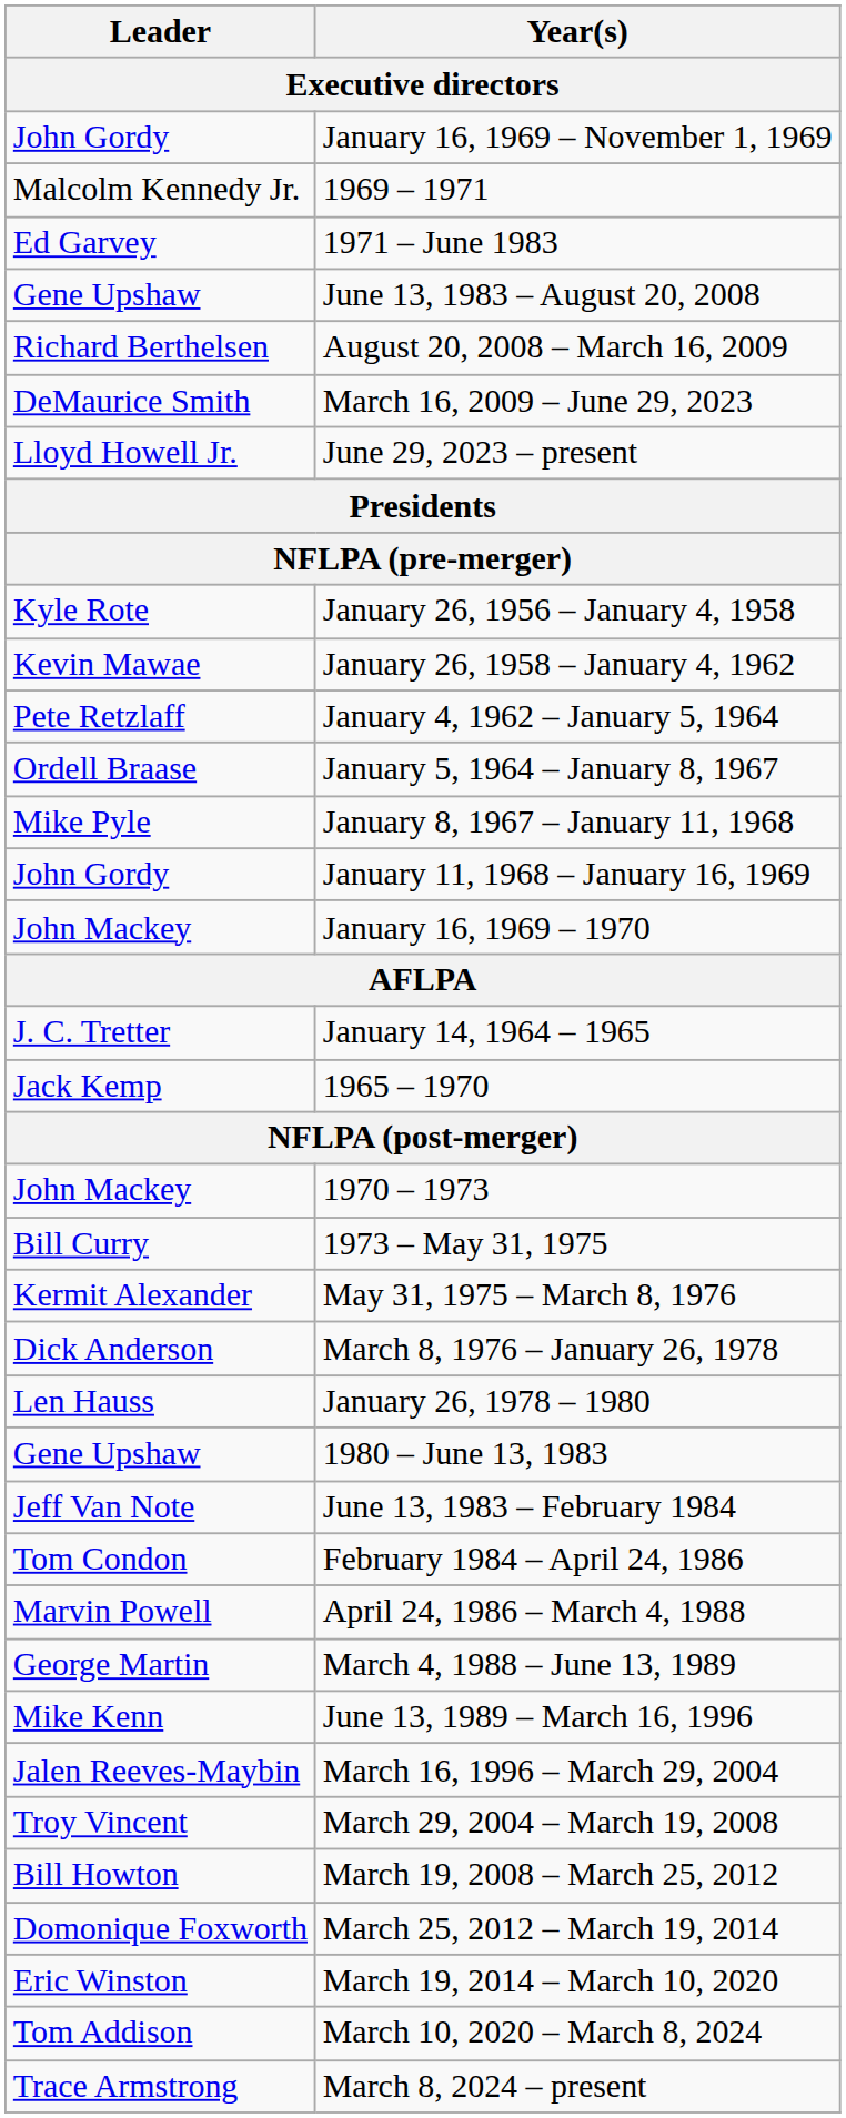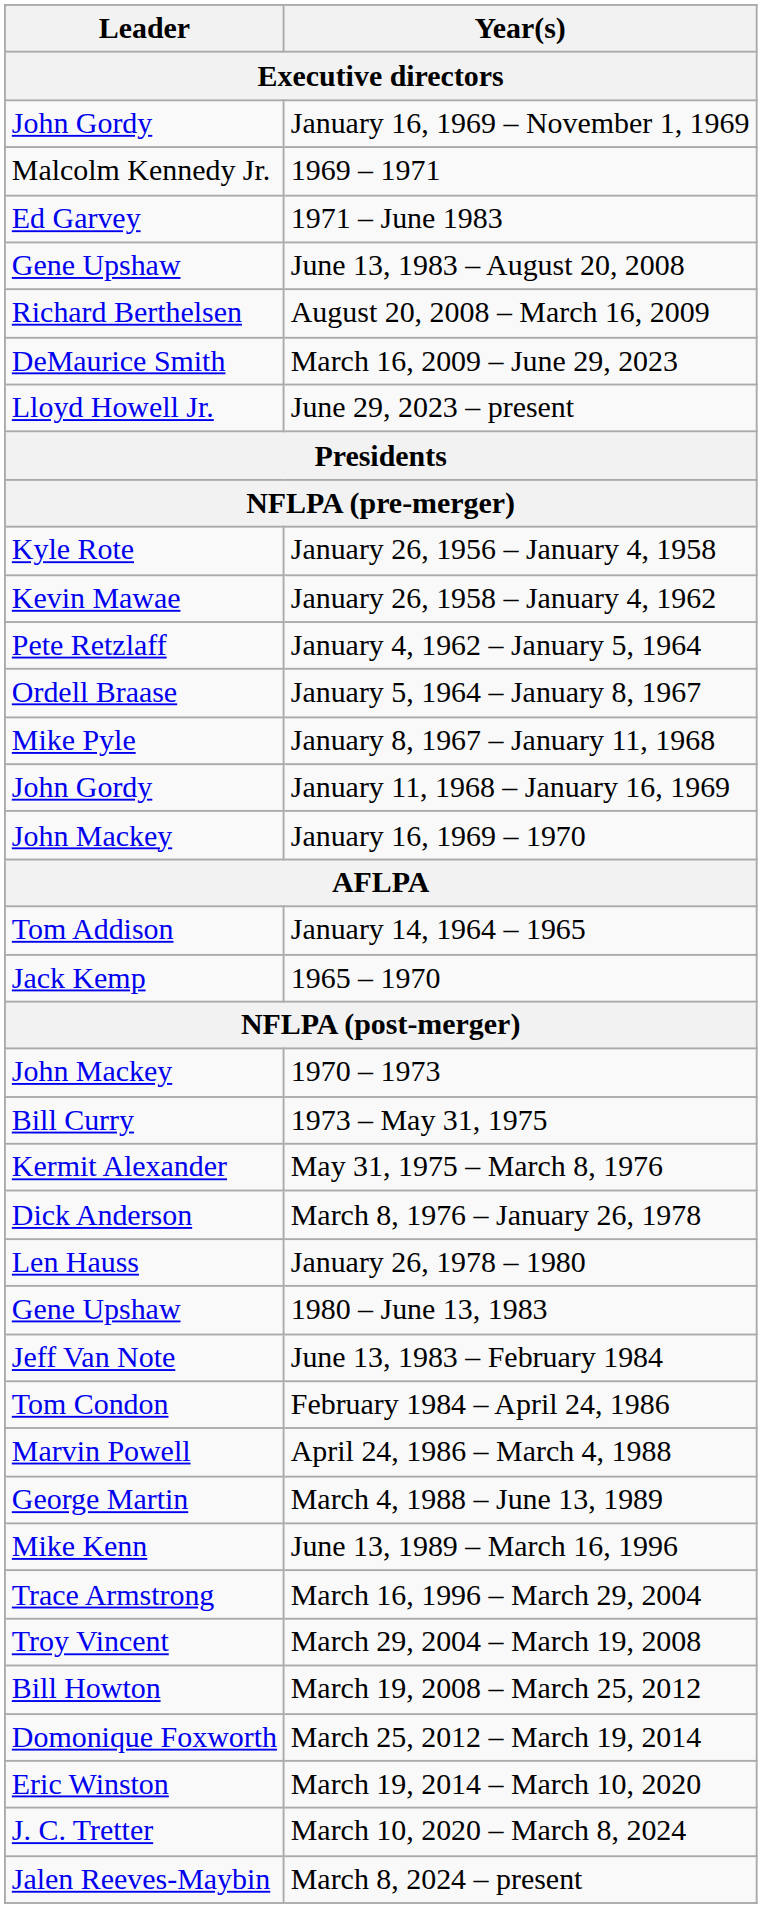 <table class="wikitable">
 <tr>
 <th>Leader</th>
 <th>Year(s)</th>
 </tr>
 <tr>
 <th colspan="10" center;><strong>Executive directors</strong></th>
 </tr>
 <tr>
 <td><a href='#'>John Gordy</a></td>
 <td>January 16, 1969 – November 1, 1969</td>
 </tr>
 <tr>
 <td>Malcolm Kennedy Jr.</td>
 <td>1969 – 1971</td>
 </tr>
 <tr>
 <td><a href='#'>Ed Garvey</a></td>
 <td>1971 – June 1983</td>
 </tr>
 <tr>
 <td><a href='#'>Gene Upshaw</a></td>
 <td>June 13, 1983 – August 20, 2008</td>
 </tr>
 <tr>
 <td><a href='#'>Richard Berthelsen</a></td>
 <td>August 20, 2008 – March 16, 2009</td>
 </tr>
 <tr>
 <td><a href='#'>DeMaurice Smith</a></td>
 <td>March 16, 2009 – June 29, 2023</td>
 </tr>
 <tr>
 <td><a href='#'>Lloyd Howell Jr.</a></td>
 <td>June 29, 2023 – present</td>
 </tr>
 <tr>
 <th colspan="10" center;><strong>Presidents</strong></th>
 </tr>
 <tr>
 <th colspan="2"><strong>NFLPA (pre-merger)</strong></th>
 </tr>
 <tr>
 <td><a href='#'>Kyle Rote</a></td>
 <td>January 26, 1956 – January 4, 1958</td>
 </tr>
 <tr>
 <td><a href='#'>Kevin Mawae</a></td>
 <td>January 26, 1958 – January 4, 1962</td>
 </tr>
 <tr>
 <td><a href='#'>Pete Retzlaff</a></td>
 <td>January 4, 1962 – January 5, 1964</td>
 </tr>
 <tr>
 <td><a href='#'>Ordell Braase</a></td>
 <td>January 5, 1964 – January 8, 1967</td>
 </tr>
 <tr>
 <td><a href='#'>Mike Pyle</a></td>
 <td>January 8, 1967 – January 11, 1968</td>
 </tr>
 <tr>
 <td><a href='#'>John Gordy</a></td>
 <td>January 11, 1968 – January 16, 1969</td>
 </tr>
 <tr>
 <td><a href='#'>John Mackey</a></td>
 <td>January 16, 1969 – 1970</td>
 </tr>
 <tr>
 <th colspan="2"><strong>AFLPA</strong></th>
 </tr>
 <tr>
-<td><a href='#'>J. C. Tretter</a></td>
+<td><a href='#'>Tom Addison</a></td>
 <td>January 14, 1964 – 1965</td>
 </tr>
 <tr>
 <td><a href='#'>Jack Kemp</a></td>
 <td>1965 – 1970</td>
 </tr>
 <tr>
 <th colspan="2"><strong>NFLPA (post-merger)</strong></th>
 </tr>
 <tr>
 <td><a href='#'>John Mackey</a></td>
 <td>1970 – 1973</td>
 </tr>
 <tr>
 <td><a href='#'>Bill Curry</a></td>
 <td>1973 – May 31, 1975</td>
 </tr>
 <tr>
 <td><a href='#'>Kermit Alexander</a></td>
 <td>May 31, 1975 – March 8, 1976</td>
 </tr>
 <tr>
 <td><a href='#'>Dick Anderson</a></td>
 <td>March 8, 1976 – January 26, 1978</td>
 </tr>
 <tr>
 <td><a href='#'>Len Hauss</a></td>
 <td>January 26, 1978 – 1980</td>
 </tr>
 <tr>
 <td><a href='#'>Gene Upshaw</a></td>
 <td>1980 – June 13, 1983</td>
 </tr>
 <tr>
 <td><a href='#'>Jeff Van Note</a></td>
 <td>June 13, 1983 – February 1984</td>
 </tr>
 <tr>
 <td><a href='#'>Tom Condon</a></td>
 <td>February 1984 – April 24, 1986</td>
 </tr>
 <tr>
 <td><a href='#'>Marvin Powell</a></td>
 <td>April 24, 1986 – March 4, 1988</td>
 </tr>
 <tr>
 <td><a href='#'>George Martin</a></td>
 <td>March 4, 1988 – June 13, 1989</td>
 </tr>
 <tr>
 <td><a href='#'>Mike Kenn</a></td>
 <td>June 13, 1989 – March 16, 1996</td>
 </tr>
 <tr>
-<td><a href='#'>Jalen Reeves-Maybin</a></td>
+<td><a href='#'>Trace Armstrong</a></td>
 <td>March 16, 1996 – March 29, 2004</td>
 </tr>
 <tr>
 <td><a href='#'>Troy Vincent</a></td>
 <td>March 29, 2004 – March 19, 2008</td>
 </tr>
 <tr>
 <td><a href='#'>Bill Howton</a></td>
 <td>March 19, 2008 – March 25, 2012</td>
 </tr>
 <tr>
 <td><a href='#'>Domonique Foxworth</a></td>
 <td>March 25, 2012 – March 19, 2014</td>
 </tr>
 <tr>
 <td><a href='#'>Eric Winston</a></td>
 <td>March 19, 2014 – March 10, 2020</td>
 </tr>
 <tr>
-<td><a href='#'>Tom Addison</a></td>
+<td><a href='#'>J. C. Tretter</a></td>
 <td>March 10, 2020 – March 8, 2024</td>
 </tr>
 <tr>
-<td><a href='#'>Trace Armstrong</a></td>
+<td><a href='#'>Jalen Reeves-Maybin</a></td>
 <td>March 8, 2024 – present</td>
 </tr>
 </table>
